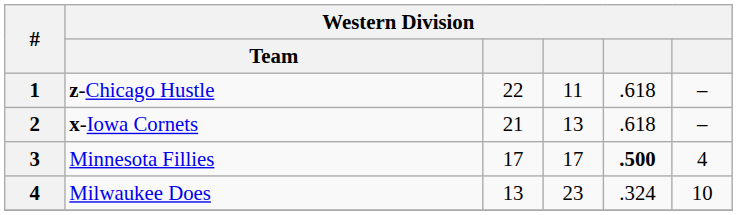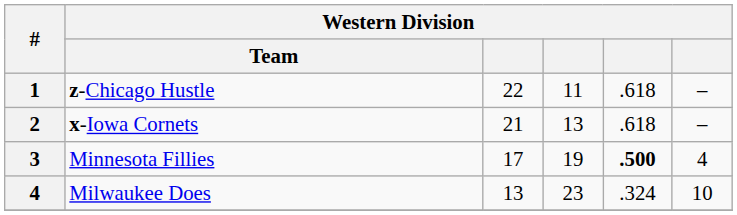 <table class="wikitable" style="width:35em; font-size:95%; text-align:center">
 <tr>
 <th width="5%" rowspan=2>#</th>
 <th colspan="5" style="text-align:center">Western Division</th>
 </tr>
 <tr>
 <th width="35%">Team</th>
 <th width="5%"></th>
 <th width="5%"></th>
 <th width="5%"></th>
 <th width="5%"></th>
 </tr>
 <tr>
 <th>1</th>
 <td style="text-align:left;"><strong>z</strong>-<a href='#'>Chicago Hustle</a></td>
 <td>22</td>
 <td>11</td>
 <td>.618</td>
 <td>–</td>
 </tr>
 <tr>
 <th>2</th>
 <td style="text-align:left;"><strong>x</strong>-<a href='#'>Iowa Cornets</a></td>
 <td>21</td>
 <td>13</td>
 <td>.618</td>
 <td>–</td>
 </tr>
 <tr>
 <th>3</th>
 <td style="text-align:left;"><a href='#'>Minnesota Fillies</a></td>
 <td>17</td>
-<td>17</td>
+<td>19</td>
 <td><strong>.500</strong></td>
 <td>4</td>
 </tr>
 <tr>
 <th>4</th>
 <td style="text-align:left;"><a href='#'>Milwaukee Does</a></td>
 <td>13</td>
 <td>23</td>
 <td>.324</td>
 <td>10</td>
 </tr>
 <tr>
 </tr>
 </table>
